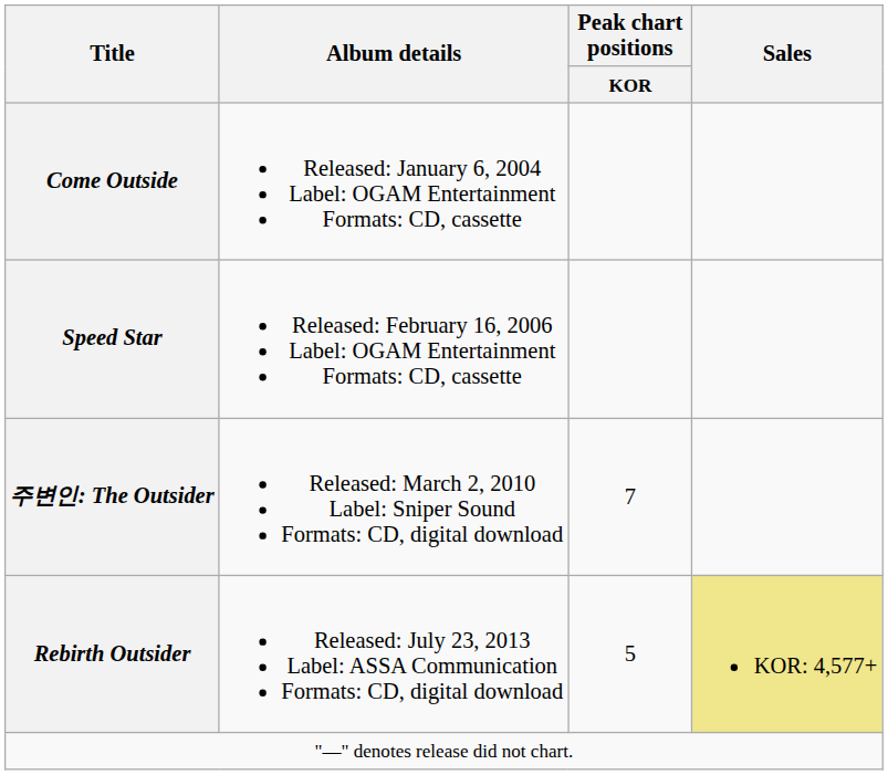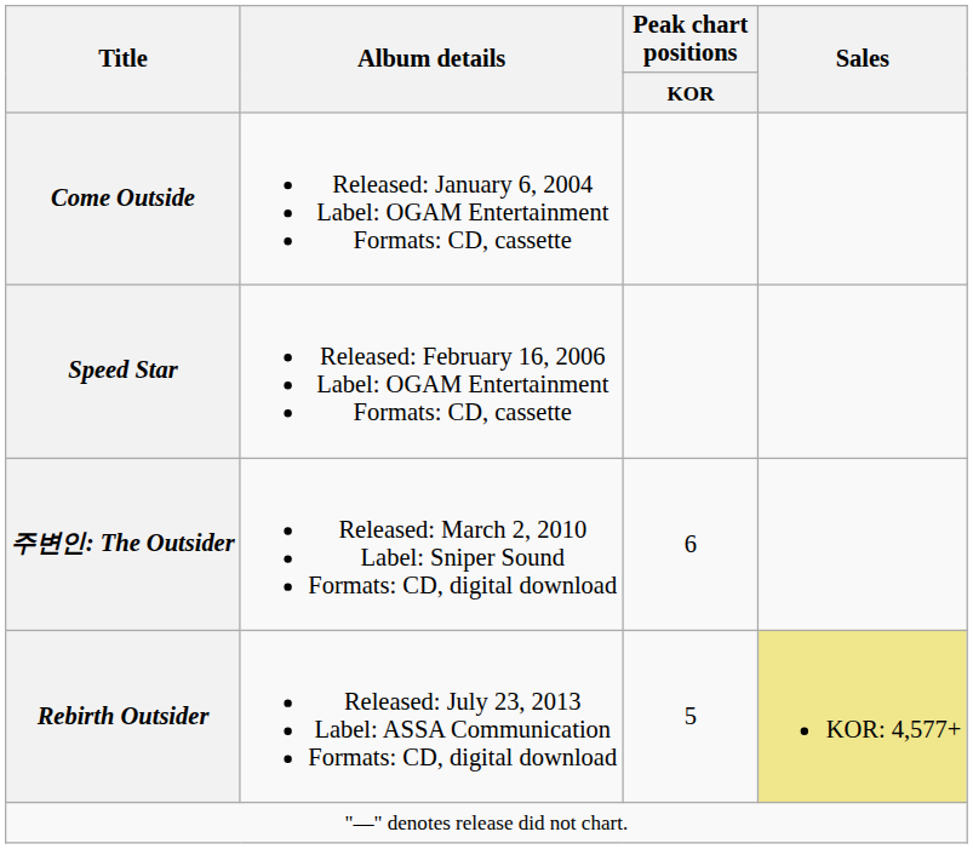 <table class="wikitable plainrowheaders" style="text-align:center;">
 <tr>
 <th rowspan="2" scope="col">Title</th>
 <th rowspan="2" scope="col">Album details</th>
 <th colspan="1" scope="col" style="width:5em;">Peak chart positions</th>
 <th rowspan="2" scope="col">Sales</th>
 </tr>
 <tr>
 <th><small>KOR</small><br></th>
 </tr>
 <tr>
 <th scope="row"><em>Come Outside</em></th>
 <td><br><ul><li>Released: January 6, 2004</li><li>Label: OGAM Entertainment</li><li>Formats: CD, cassette</li></ul></td>
 <td></td>
 <td></td>
 </tr>
 <tr>
 <th scope="row"><em>Speed Star</em></th>
 <td><br><ul><li>Released: February 16, 2006</li><li>Label: OGAM Entertainment</li><li>Formats: CD, cassette</li></ul></td>
 <td></td>
 <td></td>
 </tr>
 <tr>
 <th scope="row"><em>주변인: The Outsider</em></th>
 <td><br><ul><li>Released: March 2, 2010</li><li>Label: Sniper Sound</li><li>Formats: CD, digital download</li></ul></td>
-<td>7</td>
+<td>6</td>
 <td></td>
 </tr>
 <tr>
 <th scope="row"><em>Rebirth Outsider</em></th>
 <td><br><ul><li>Released: July 23, 2013</li><li>Label: ASSA Communication</li><li>Formats: CD, digital download</li></ul></td>
 <td>5</td>
 <td style="background: khaki;"><br><ul><li>KOR: 4,577+</li></ul></td>
 </tr>
 <tr>
 <td colspan="4" align="center"><small>"—" denotes release did not chart.</small></td>
 </tr>
 </table>
